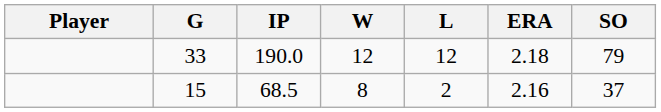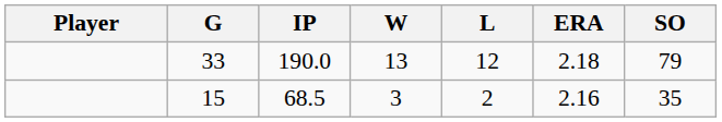 <table class="wikitable sortable">
 <tr>
 <th bgcolor="#DDDDFF" width="16%">Player</th>
 <th bgcolor="#DDDDFF" width="9%">G</th>
 <th bgcolor="#DDDDFF" width="9%">IP</th>
 <th bgcolor="#DDDDFF" width="9%">W</th>
 <th bgcolor="#DDDDFF" width="9%">L</th>
 <th bgcolor="#DDDDFF" width="9%">ERA</th>
 <th bgcolor="#DDDDFF" width="9%">SO</th>
 </tr>
 <tr align="center">
 <td></td>
 <td>33</td>
 <td>190.0</td>
-<td>12</td>
+<td>13</td>
 <td>12</td>
 <td>2.18</td>
 <td>79</td>
 </tr>
 <tr align="center">
 <td></td>
 <td>15</td>
 <td>68.5</td>
-<td>8</td>
+<td>3</td>
 <td>2</td>
 <td>2.16</td>
-<td>37</td>
+<td>35</td>
 </tr>
 </table>
